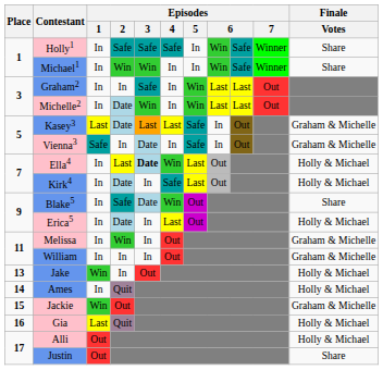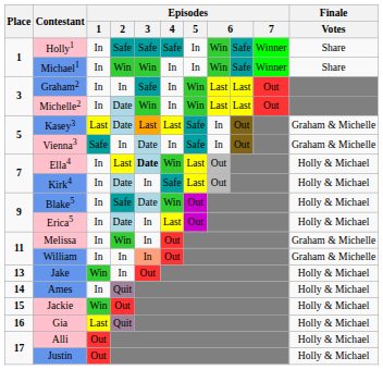 <table class="wikitable" style="text-align:center">
 <tr>
 <th rowspan=2>Place</th>
 <th rowspan=2>Contestant</th>
 <th colspan=8>Episodes</th>
 <th>Finale</th>
 </tr>
 <tr>
 <th>1</th>
 <th>2</th>
 <th>3</th>
 <th>4</th>
 <th>5</th>
 <th colspan=2>6</th>
 <th>7</th>
 <th>Votes</th>
 </tr>
 <tr>
 <td rowspan=2><strong>1</strong></td>
 <td bgcolor="#FFC0CB">Holly<sup>1</sup></td>
 <td>In</td>
 <td bgcolor="#00A0A0">Safe</td>
 <td bgcolor="#00A0A0">Safe</td>
 <td bgcolor="#00A0A0">Safe</td>
 <td>In</td>
 <td bgcolor="#32CD32">Win</td>
 <td bgcolor="#00A0A0">Safe</td>
 <td bgcolor="00FF00">Winner</td>
 <td>Share</td>
 </tr>
 <tr>
 <td bgcolor="6495ED">Michael<sup>1</sup></td>
 <td>In</td>
 <td bgcolor="#32CD32">Win</td>
 <td bgcolor="#32CD32">Win</td>
 <td>In</td>
 <td>In</td>
 <td bgcolor="#32CD32">Win</td>
 <td bgcolor="#00A0A0">Safe</td>
 <td bgcolor="00FF00">Winner</td>
 <td>Share</td>
 </tr>
 <tr>
 <td rowspan=2><strong>3</strong></td>
 <td bgcolor="#6495ED">Graham<sup>2</sup></td>
 <td>In</td>
 <td>In</td>
 <td bgcolor="#00A0A0">Safe</td>
 <td>In</td>
 <td bgcolor="#32CD32">Win</td>
 <td bgcolor="#FFFF00">Last</td>
 <td bgcolor="#FFFF00">Last</td>
 <td bgcolor="#FF3333">Out</td>
 <td bgcolor="808080" colspan=1></td>
 </tr>
 <tr>
 <td bgcolor="#FFC0CB">Michelle<sup>2</sup></td>
 <td>In</td>
 <td bgcolor="ADD8E6">Date</td>
 <td bgcolor="#32CD32">Win</td>
 <td>In</td>
 <td bgcolor="#32CD32">Win</td>
 <td bgcolor="#FFFF00">Last</td>
 <td bgcolor="#FFFF00">Last</td>
 <td bgcolor="#FF3333">Out</td>
 <td bgcolor="808080" colspan=1></td>
 </tr>
 <tr>
 <td rowspan=2><strong>5</strong></td>
 <td bgcolor="6495ED">Kasey<sup>3</sup></td>
 <td bgcolor="#FFFF00">Last</td>
 <td bgcolor="ADD8E6">Date</td>
 <td bgcolor="#FFA500">Last</td>
 <td bgcolor="#FFFF00">Last</td>
 <td bgcolor="#00A0A0">Safe</td>
 <td>In</td>
 <td bgcolor="#806517">Out</td>
 <td bgcolor="808080" colspan=1></td>
 <td>Graham & Michelle</td>
 </tr>
 <tr>
 <td bgcolor="#FFC0CB">Vienna<sup>3</sup></td>
 <td bgcolor="#00A0A0">Safe</td>
 <td>In</td>
 <td bgcolor="#ADD8E6">Date</td>
 <td>In</td>
 <td bgcolor="#00A0A0">Safe</td>
 <td>In</td>
 <td bgcolor="#806517">Out</td>
 <td bgcolor="808080" colspan=1></td>
 <td>Graham & Michelle</td>
 </tr>
 <tr>
 <td rowspan=2><strong>7</strong></td>
 <td bgcolor="#FFC0CB">Ella<sup>4</sup></td>
 <td>In</td>
 <td bgcolor="#FFFF00">Last</td>
 <td bgcolor="#ADD8E6"><strong>Date</strong></td>
 <td bgcolor="#32CD32">Win</td>
 <td bgcolor="#FFFF00">Last</td>
 <td bgcolor="#BBBBBB">Out</td>
 <td bgcolor="808080" colspan=2></td>
 <td>Holly & Michael</td>
 </tr>
 <tr>
 <td bgcolor="6495ED">Kirk<sup>4</sup></td>
 <td>In</td>
 <td bgcolor="ADD8E6">Date</td>
 <td>In</td>
 <td bgcolor="#00A0A0">Safe</td>
 <td bgcolor="#FFFF00">Last</td>
 <td bgcolor="#BBBBBB">Out</td>
 <td bgcolor="808080" colspan=2></td>
 <td>Holly & Michael</td>
 </tr>
 <tr>
 <td rowspan=2><strong>9</strong></td>
 <td bgcolor="#6495ED">Blake<sup>5</sup></td>
 <td>In</td>
 <td bgcolor="#00A0A0">Safe</td>
 <td bgcolor="#ADD8E6">Date</td>
 <td bgcolor="#32CD32">Win</td>
 <td bgcolor="CC00CC">Out</td>
 <td bgcolor="808080" colspan=3></td>
-<td>Share</td>
+<td>Holly & Michael</td>
 </tr>
 <tr>
 <td bgcolor="#FFC0CB">Erica<sup>5</sup></td>
 <td>In</td>
 <td bgcolor="ADD8E6">Date</td>
 <td>In</td>
 <td bgcolor="#FFFF00">Last</td>
 <td bgcolor="CC00CC">Out</td>
 <td bgcolor="808080" colspan=3></td>
 <td>Holly & Michael</td>
 </tr>
 <tr>
 <td rowspan=2><strong>11</strong></td>
 <td bgcolor="#FFC0CB">Melissa</td>
 <td>In</td>
 <td bgcolor="#32CD32">Win</td>
 <td>In</td>
 <td bgcolor="#FF3333">Out</td>
 <td bgcolor="808080" colspan=4></td>
 <td>Graham & Michelle</td>
 </tr>
 <tr>
 <td bgcolor="6495ED">William</td>
 <td>In</td>
 <td>In</td>
-<td>In</td>
+<td style="background: lightsalmon;">In</td>
 <td bgcolor="#FF3333">Out</td>
 <td bgcolor="808080" colspan=4></td>
 <td>Graham & Michelle</td>
 </tr>
 <tr>
 <td><strong>13</strong></td>
 <td bgcolor="#6495ED">Jake</td>
 <td bgcolor="#32CD32">Win</td>
 <td>In</td>
 <td bgcolor="#FF3333">Out</td>
 <td bgcolor="808080" colspan=5></td>
 <td>Holly & Michael</td>
 </tr>
 <tr>
 <td><strong>14</strong></td>
 <td bgcolor="#6495ED">Ames</td>
 <td>In</td>
 <td bgcolor="#9F8199">Quit</td>
 <td bgcolor="808080" colspan=6></td>
 <td>Holly & Michael</td>
 </tr>
 <tr>
 <td><strong>15</strong></td>
 <td bgcolor="#FFC0CB">Jackie</td>
 <td bgcolor="#32CD32">Win</td>
 <td bgcolor="#FF3333">Out</td>
 <td bgcolor="808080" colspan=6></td>
-<td>Graham & Michelle</td>
+<td>Holly & Michael</td>
 </tr>
 <tr>
 <td><strong>16</strong></td>
 <td bgcolor="#FFC0CB">Gia</td>
 <td bgcolor="#FFFF00">Last</td>
 <td bgcolor="#9F8199">Quit</td>
 <td bgcolor="808080" colspan=6></td>
 <td>Holly & Michael</td>
 </tr>
 <tr>
 <td rowspan=2><strong>17</strong></td>
 <td bgcolor="FFC0CB">Alli</td>
 <td bgcolor="#FF3333">Out</td>
 <td bgcolor="808080" colspan=7></td>
 <td>Holly & Michael</td>
 </tr>
 <tr>
 <td bgcolor="6495ED">Justin</td>
 <td bgcolor="#FF3333">Out</td>
 <td bgcolor="808080" colspan=7></td>
-<td>Share</td>
+<td>Holly & Michael</td>
 </tr>
 </table>
